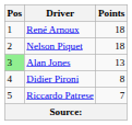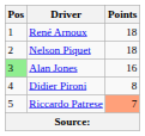 <table class="wikitable" style="font-size: 95%;">
 <tr>
 <th>Pos</th>
 <th>Driver</th>
 <th>Points</th>
 </tr>
 <tr>
 <td>1</td>
 <td> <a href='#'>René Arnoux</a></td>
 <td align="right">18</td>
 </tr>
 <tr>
 <td>2</td>
 <td> <a href='#'>Nelson Piquet</a></td>
 <td align="right">18</td>
 </tr>
 <tr>
 <td style="background: lightgreen;">3</td>
 <td> <a href='#'>Alan Jones</a></td>
-<td align="right">13</td>
+<td align="right">16</td>
 </tr>
 <tr>
 <td>4</td>
 <td> <a href='#'>Didier Pironi</a></td>
 <td align="right">8</td>
 </tr>
 <tr>
 <td>5</td>
 <td> <a href='#'>Riccardo Patrese</a></td>
-<td align="right">7</td>
+<td align="right" style="background: lightsalmon;">7</td>
 </tr>
 <tr>
 <th colspan=4>Source:</th>
 </tr>
 </table>
